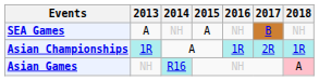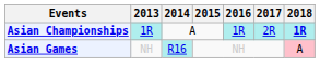 <table class="wikitable" style="font-size: 90%; text-align:center">
 <tr>
 <th>Events</th>
 <th>2013</th>
 <th>2014</th>
 <th>2015</th>
 <th>2016</th>
 <th>2017</th>
 <th>2018</th>
 </tr>
 <tr>
-<td bgcolor="#ECF2FF"; align="left"><strong><a href='#'>SEA Games</a></strong></td>
-<td>A</td>
-<td style=color:#ccc>NH</td>
-<td>A</td>
-<td style=color:#ccc>NH</td>
-<td bgcolor=CD7F32><a href='#'>B</a></td>
-<td style=color:#ccc>NH</td>
-</tr>
-<tr>
 <td bgcolor="#ECF2FF"; align="left"><strong><a href='#'>Asian Championships</a></strong></td>
 <td bgcolor=AFEEEE><a href='#'>1R</a></td>
 <td colspan="2">A</td>
 <td bgcolor=AFEEEE><a href='#'>1R</a></td>
 <td bgcolor=AFEEEE><a href='#'>2R</a></td>
-<td bgcolor=AFEEEE><a href='#'>1R</a></td>
+<td bgcolor=AFEEEE><strong><a href='#'>1R</a></strong></td>
 </tr>
 <tr>
 <td bgcolor="#ECF2FF"; align="left"><strong><a href='#'>Asian Games</a></strong></td>
 <td style=color:#ccc>NH</td>
 <td bgcolor=AFEEEE><a href='#'>R16</a></td>
 <td colspan="3" style=color:#ccc>NH</td>
 <td style="background: pink;">A</td>
 </tr>
 </table>
